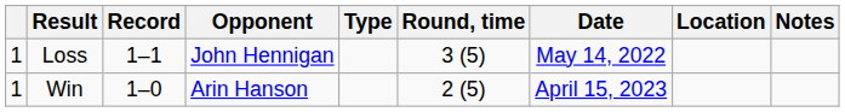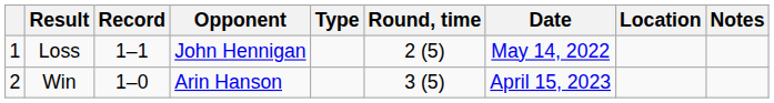 <table class="wikitable" style="text-align:center">
 <tr>
 <th></th>
 <th>Result</th>
 <th>Record</th>
 <th>Opponent</th>
 <th>Type</th>
 <th>Round, time</th>
 <th>Date</th>
 <th>Location</th>
 <th>Notes</th>
 </tr>
 <tr>
 <td>1</td>
 <td>Loss</td>
 <td>1–1</td>
 <td style="text-align:left;"><a href='#'>John Hennigan</a></td>
 <td></td>
-<td>3 (5)</td>
+<td>2 (5)</td>
 <td><a href='#'>May 14, 2022</a></td>
 <td style="text-align:left;"></td>
 <td></td>
 </tr>
 <tr>
-<td>1</td>
+<td>2</td>
 <td>Win</td>
 <td>1–0</td>
 <td style="text-align:left;"><a href='#'>Arin Hanson</a></td>
 <td></td>
-<td>2 (5)</td>
+<td>3 (5)</td>
 <td><a href='#'> April 15, 2023</a></td>
 <td style="text-align:left;"></td>
 <td></td>
 </tr>
 </table>
